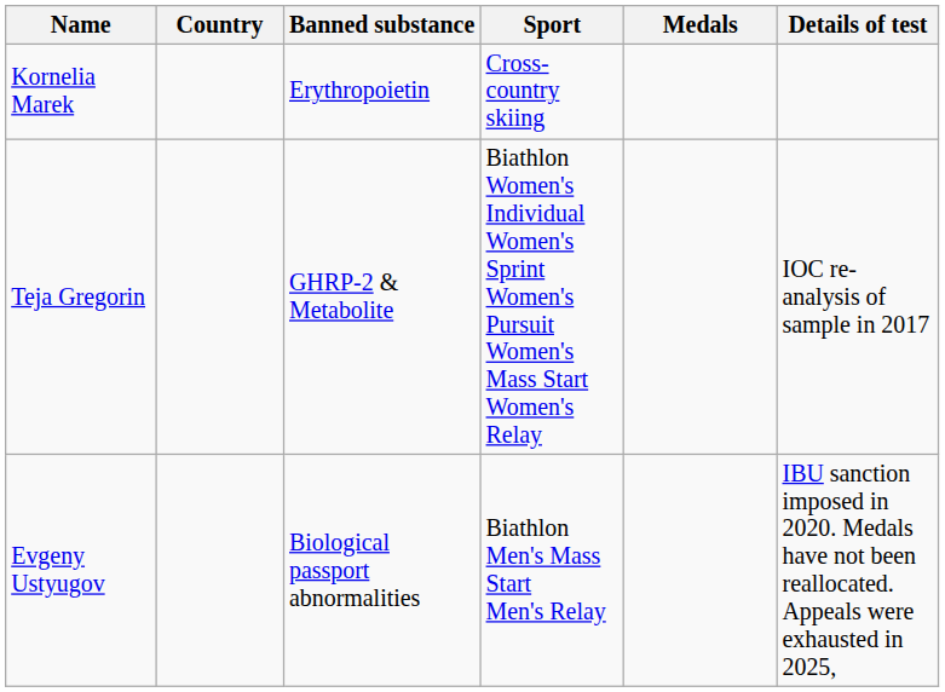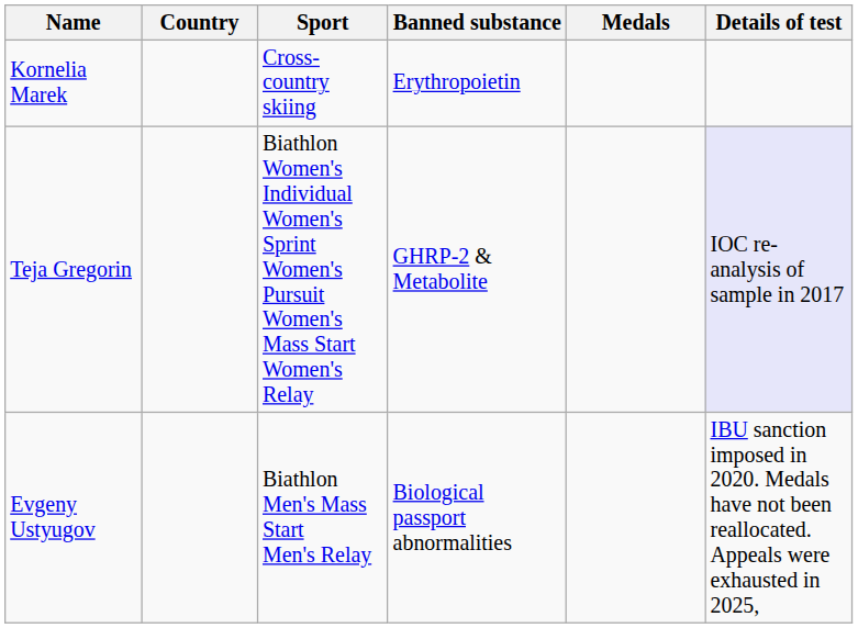 <table class="wikitable"  style="font-size:98%; font-size:98%;">
 <tr>
 <th style="width:150px;">Name</th>
 <th style="width:115px;">Country</th>
+<th style="width:130px;">Sport</th>
 <th style="width:180px;">Banned substance</th>
-<th style="width:130px;">Sport</th>
 <th style="width:180px;">Medals</th>
 <th style="width:150px;">Details of test</th>
 </tr>
 <tr>
 <td><a href='#'>Kornelia Marek</a></td>
 <td></td>
+<td><a href='#'>Cross-country skiing</a></td>
 <td><a href='#'>Erythropoietin</a></td>
-<td><a href='#'>Cross-country skiing</a></td>
 <td></td>
 <td></td>
 </tr>
 <tr>
 <td><a href='#'>Teja Gregorin</a></td>
 <td></td>
+<td>Biathlon <br><a href='#'>Women's Individual</a> <br><a href='#'>Women's Sprint</a> <br><a href='#'>Women's Pursuit</a> <br><a href='#'>Women's Mass Start</a> <br><a href='#'>Women's Relay</a></td>
 <td><a href='#'>GHRP-2</a> & <a href='#'>Metabolite</a></td>
-<td>Biathlon <br><a href='#'>Women's Individual</a> <br><a href='#'>Women's Sprint</a> <br><a href='#'>Women's Pursuit</a> <br><a href='#'>Women's Mass Start</a> <br><a href='#'>Women's Relay</a></td>
 <td></td>
-<td>IOC re-analysis of sample in 2017</td>
+<td style="background: lavender;">IOC re-analysis of sample in 2017</td>
 </tr>
 <tr>
 <td><a href='#'>Evgeny Ustyugov</a></td>
 <td></td>
+<td>Biathlon <br><a href='#'>Men's Mass Start</a><br><a href='#'>Men's Relay</a></td>
 <td><a href='#'>Biological passport</a> abnormalities</td>
-<td>Biathlon <br><a href='#'>Men's Mass Start</a><br><a href='#'>Men's Relay</a></td>
 <td><br></td>
 <td><a href='#'>IBU</a> sanction imposed in 2020. Medals have not been reallocated. Appeals were exhausted in 2025,</td>
 </tr>
 </table>
